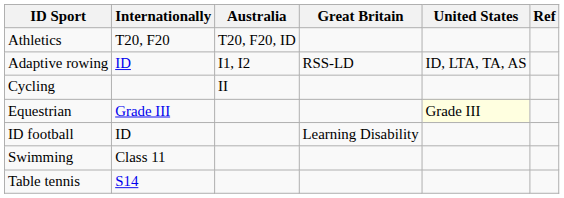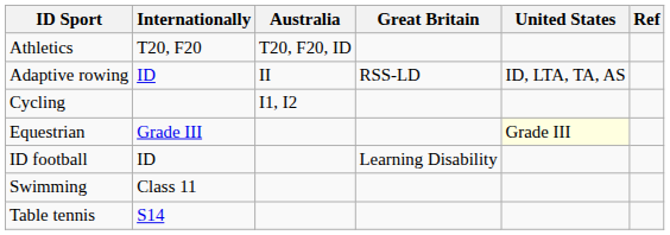 <table class="wikitable">
 <tr>
 <th>ID Sport</th>
 <th>Internationally</th>
 <th>Australia</th>
 <th>Great Britain</th>
 <th>United States</th>
 <th>Ref</th>
 </tr>
 <tr>
 <td>Athletics</td>
 <td>T20, F20</td>
 <td>T20, F20, ID</td>
 <td></td>
 <td></td>
 <td></td>
 </tr>
 <tr>
 <td>Adaptive rowing</td>
 <td><a href='#'>ID</a></td>
-<td>I1, I2</td>
+<td>II</td>
 <td>RSS-LD</td>
 <td>ID, LTA, TA, AS</td>
 <td></td>
 </tr>
 <tr>
 <td>Cycling</td>
 <td></td>
-<td>II</td>
+<td>I1, I2</td>
 <td></td>
 <td></td>
 <td></td>
 </tr>
 <tr>
 <td>Equestrian</td>
 <td><a href='#'>Grade III</a></td>
 <td></td>
 <td></td>
 <td style="background: lightyellow;">Grade III</td>
 <td></td>
 </tr>
 <tr>
 <td>ID football</td>
 <td>ID</td>
 <td></td>
 <td>Learning Disability</td>
 <td></td>
 <td></td>
 </tr>
 <tr>
 <td>Swimming</td>
 <td>Class 11</td>
 <td></td>
 <td></td>
 <td></td>
 <td></td>
 </tr>
 <tr>
 <td>Table tennis</td>
 <td><a href='#'>S14</a></td>
 <td></td>
 <td></td>
 <td></td>
 <td></td>
 </tr>
 </table>
